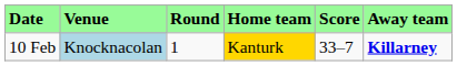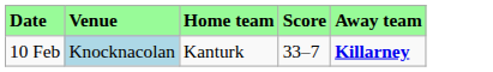 <table class="wikitable" style=" float:left; margin:0.5em auto; font-size:95%">
 <tr bgcolor="#98FB98">
 <td><strong>Date</strong></td>
 <td><strong>Venue</strong></td>
-<td><strong>Round</strong></td>
 <td><strong>Home team</strong></td>
 <td><strong>Score</strong></td>
 <td><strong>Away team</strong></td>
 </tr>
 <tr>
 <td>10 Feb</td>
 <td style="background: lightblue;">Knocknacolan</td>
-<td>1</td>
-<td style="background: gold;">Kanturk</td>
+<td>Kanturk</td>
 <td>33–7</td>
 <td><strong><a href='#'>Killarney</a></strong></td>
 </tr>
 </table>
